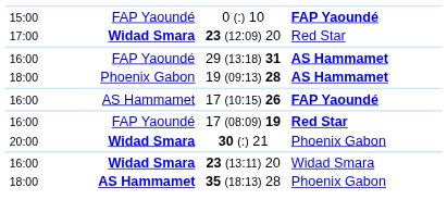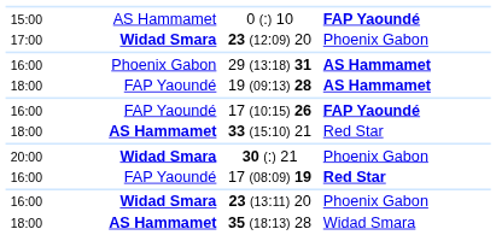 <table style="text-align:center" width=550>
 <tr>
 <th width=5%></th>
 <th width=25%></th>
 <th width=15%></th>
 <th width=25%></th>
 <th width=5%></th>
 </tr>
 <tr align="left" bgcolor=#D0E7FF>
 <td colspan=4></td>
 </tr>
 <tr>
 <td><small>15:00</small></td>
-<td align="right"><a href='#'>FAP Yaoundé</a> </td>
+<td align="right"><a href='#'>AS Hammamet</a> </td>
 <td>0 <small>(</small>:<small>)</small> 10</td>
 <td align=left> <strong><a href='#'>FAP Yaoundé</a></strong></td>
 <td></td>
 </tr>
 <tr>
 <td><small>17:00</small></td>
 <td align="right"><strong><a href='#'>Widad Smara</a></strong> </td>
 <td><strong>23</strong> <small>(12</small>:<small>09)</small> 20</td>
-<td align=left> <a href='#'>Red Star</a></td>
+<td align=left> <a href='#'>Phoenix Gabon</a></td>
 <td></td>
 </tr>
 <tr align="left" bgcolor=#D0E7FF>
 <td colspan=4></td>
 </tr>
 <tr>
 <td><small>16:00</small></td>
-<td align="right"><a href='#'>FAP Yaoundé</a> </td>
+<td align="right"><a href='#'>Phoenix Gabon</a> </td>
 <td>29 <small>(13</small>:<small>18)</small> <strong>31</strong></td>
 <td align=left> <strong><a href='#'>AS Hammamet</a></strong></td>
 <td></td>
 </tr>
 <tr>
 <td><small>18:00</small></td>
-<td align="right"><a href='#'>Phoenix Gabon</a> </td>
+<td align="right"><a href='#'>FAP Yaoundé</a> </td>
 <td>19 <small>(09</small>:<small>13)</small> <strong>28</strong></td>
 <td align=left> <strong><a href='#'>AS Hammamet</a></strong></td>
 <td></td>
 </tr>
 <tr align="left" bgcolor=#D0E7FF>
 <td colspan=4></td>
 </tr>
 <tr>
 <td><small>16:00</small></td>
-<td align="right"><a href='#'>AS Hammamet</a> </td>
+<td align="right"><a href='#'>FAP Yaoundé</a> </td>
 <td>17 <small>(10</small>:<small>15)</small> <strong>26</strong></td>
 <td align=left> <strong><a href='#'>FAP Yaoundé</a></strong></td>
+<td></td>
+</tr>
+<tr>
+<td><small>18:00</small></td>
+<td align="right"><strong><a href='#'>AS Hammamet</a></strong> </td>
+<td><strong>33</strong> <small>(15</small>:<small>10)</small> 21</td>
+<td align=left> <a href='#'>Red Star</a></td>
 <td></td>
 </tr>
 <tr align="left" bgcolor=#D0E7FF>
 <td colspan=4></td>
 </tr>
 <tr>
+<td><small>20:00</small></td>
+<td align="right"><strong><a href='#'>Widad Smara</a></strong> </td>
+<td><strong>30</strong> <small>(</small>:<small>)</small> 21</td>
+<td align=left> <a href='#'>Phoenix Gabon</a></td>
+<td></td>
+</tr>
+<tr>
 <td><small>16:00</small></td>
 <td align="right"><a href='#'>FAP Yaoundé</a> </td>
 <td>17 <small>(08</small>:<small>09)</small> <strong>19</strong></td>
 <td align=left> <strong><a href='#'>Red Star</a></strong></td>
-<td></td>
-</tr>
-<tr>
-<td><small>20:00</small></td>
-<td align="right"><strong><a href='#'>Widad Smara</a></strong> </td>
-<td><strong>30</strong> <small>(</small>:<small>)</small> 21</td>
-<td align=left> <a href='#'>Phoenix Gabon</a></td>
 <td></td>
 </tr>
 <tr align="left" bgcolor=#D0E7FF>
 <td colspan=4></td>
 </tr>
 <tr>
 <td><small>16:00</small></td>
 <td align="right"><strong><a href='#'>Widad Smara</a></strong> </td>
 <td><strong>23</strong> <small>(13</small>:<small>11)</small> 20</td>
-<td align=left> <a href='#'>Widad Smara</a></td>
+<td align=left> <a href='#'>Phoenix Gabon</a></td>
 <td></td>
 </tr>
 <tr>
 <td><small>18:00</small></td>
 <td align="right"><strong><a href='#'>AS Hammamet</a></strong> </td>
 <td><strong>35</strong> <small>(18</small>:<small>13)</small> 28</td>
-<td align=left> <a href='#'>Phoenix Gabon</a></td>
+<td align=left> <a href='#'>Widad Smara</a></td>
 <td></td>
 </tr>
 </table>
